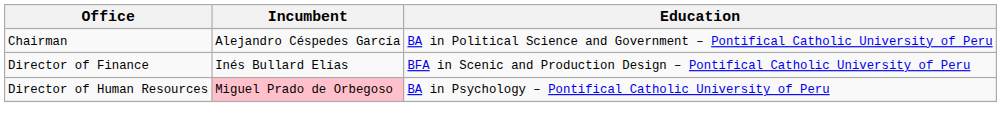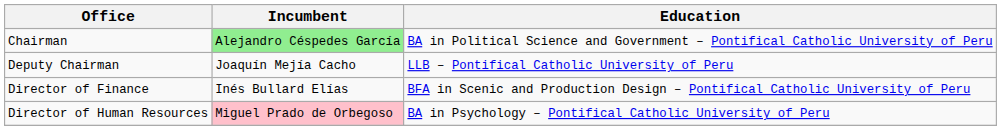 <table class="wikitable sortable" style="text-align:left">
 <tr>
 <th>Office</th>
 <th>Incumbent</th>
 <th>Education</th>
 </tr>
 <tr>
 <td><small>Chairman</small></td>
-<td><small>Alejandro Céspedes García</small></td>
+<td style="background: lightgreen;"><small>Alejandro Céspedes García</small></td>
 <td><small><a href='#'>BA</a> in Political Science and Government –  <a href='#'>Pontifical Catholic University of Peru</a></small></td>
+</tr>
+<tr>
+<td><small>Deputy Chairman</small></td>
+<td><small>Joaquín Mejía Cacho</small></td>
+<td><small><a href='#'>LLB</a> – <a href='#'>Pontifical Catholic University of Peru</a></small></td>
 </tr>
 <tr>
 <td><small>Director of Finance</small></td>
 <td><small>Inés Bullard Elías</small></td>
 <td><small><a href='#'>BFA</a> in Scenic and Production Design – <a href='#'>Pontifical Catholic University of Peru</a></small></td>
 </tr>
 <tr>
 <td><small>Director of Human Resources</small></td>
 <td style="background: pink;"><small>Miguel Prado de Orbegoso</small></td>
 <td><small><a href='#'>BA</a> in Psychology –  <a href='#'>Pontifical Catholic University of Peru</a></small></td>
 </tr>
 <tr>
 </tr>
 </table>
